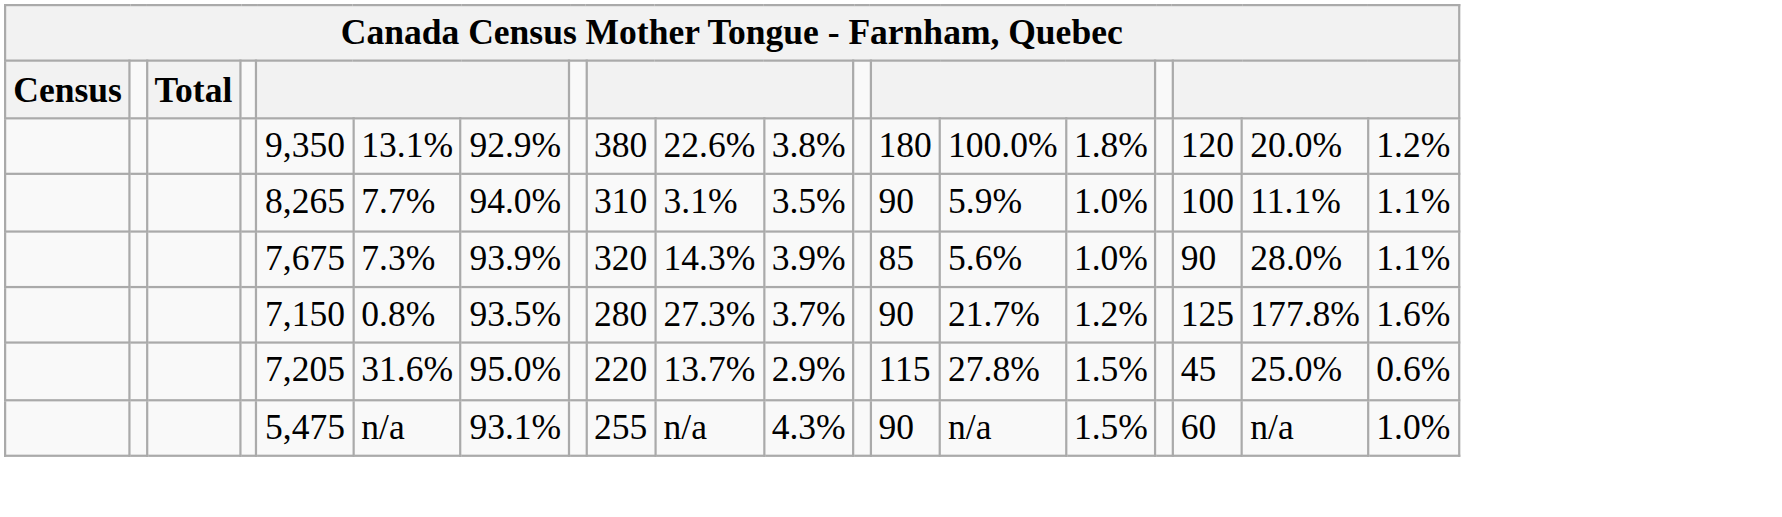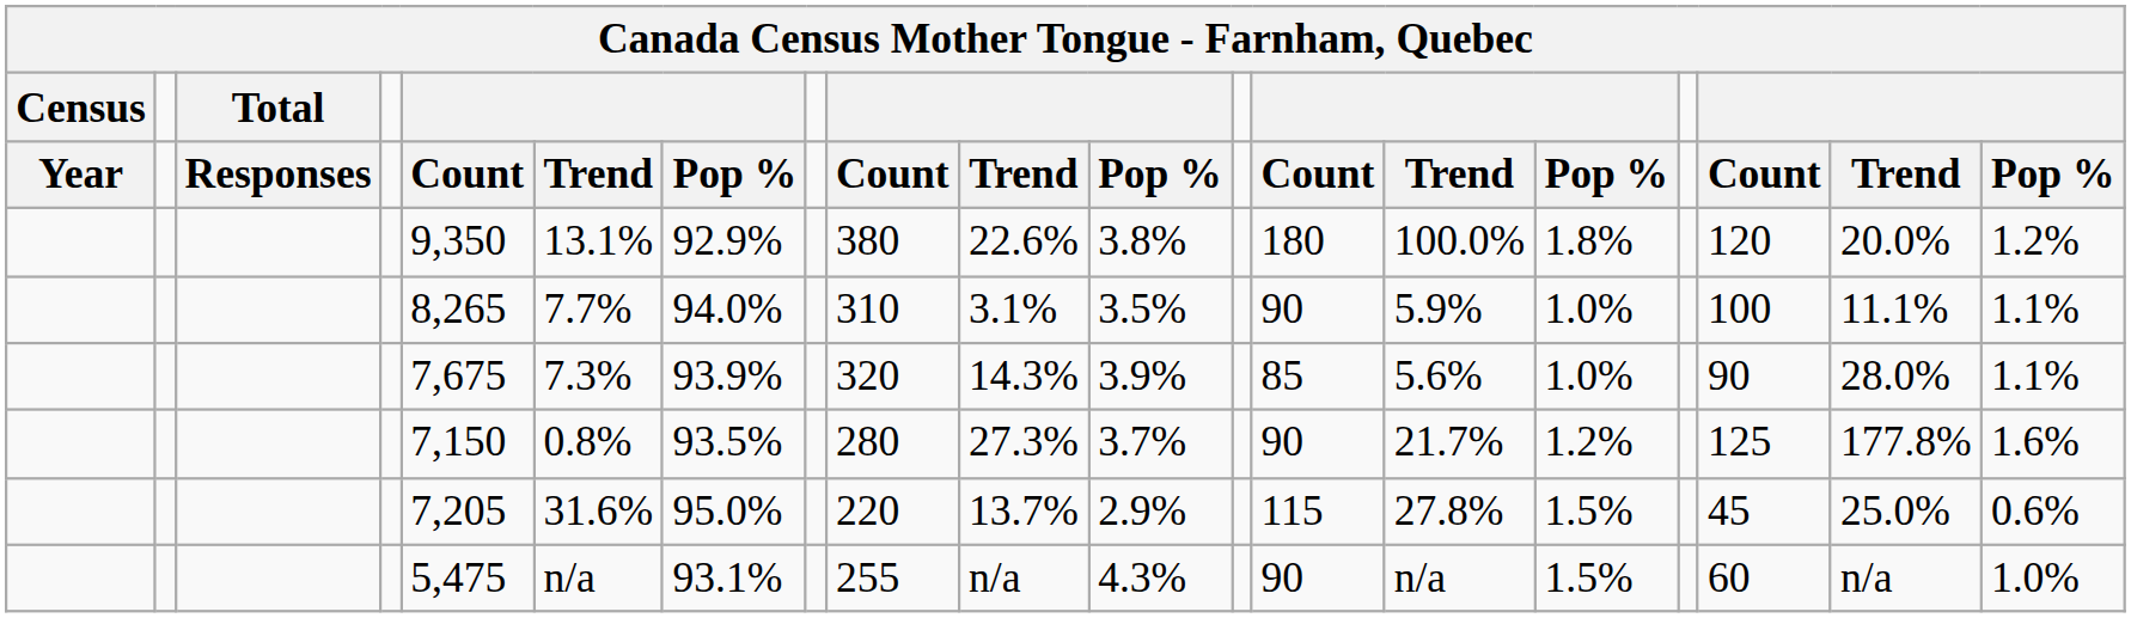 <table class="wikitable">
 <tr>
 <th colspan="19">Canada Census Mother Tongue - Farnham, Quebec</th>
 </tr>
 <tr>
 <th>Census</th>
 <td></td>
 <th>Total</th>
 <td colspan="1"></td>
 <th colspan="3"></th>
 <td colspan="1"></td>
 <th colspan="3"></th>
 <td colspan="1"></td>
 <th colspan="3"></th>
 <td colspan="1"></td>
 <th colspan="3"></th>
+</tr>
+<tr>
+<th>Year</th>
+<td></td>
+<th>Responses</th>
+<td></td>
+<th>Count</th>
+<th>Trend</th>
+<th>Pop %</th>
+<td></td>
+<th>Count</th>
+<th>Trend</th>
+<th>Pop %</th>
+<td></td>
+<th>Count</th>
+<th>Trend</th>
+<th>Pop %</th>
+<td></td>
+<th>Count</th>
+<th>Trend</th>
+<th>Pop %</th>
 </tr>
 <tr>
 <td></td>
 <td></td>
 <td></td>
 <td></td>
 <td>9,350</td>
 <td> 13.1%</td>
 <td>92.9%</td>
 <td></td>
 <td>380</td>
 <td> 22.6%</td>
 <td>3.8%</td>
 <td></td>
 <td>180</td>
 <td> 100.0%</td>
 <td>1.8%</td>
 <td></td>
 <td>120</td>
 <td> 20.0%</td>
 <td>1.2%</td>
 </tr>
 <tr>
 <td></td>
 <td></td>
 <td></td>
 <td></td>
 <td>8,265</td>
 <td> 7.7%</td>
 <td>94.0%</td>
 <td></td>
 <td>310</td>
 <td> 3.1%</td>
 <td>3.5%</td>
 <td></td>
 <td>90</td>
 <td> 5.9%</td>
 <td>1.0%</td>
 <td></td>
 <td>100</td>
 <td> 11.1%</td>
 <td>1.1%</td>
 </tr>
 <tr>
 <td></td>
 <td></td>
 <td></td>
 <td></td>
 <td>7,675</td>
 <td> 7.3%</td>
 <td>93.9%</td>
 <td></td>
 <td>320</td>
 <td> 14.3%</td>
 <td>3.9%</td>
 <td></td>
 <td>85</td>
 <td> 5.6%</td>
 <td>1.0%</td>
 <td></td>
 <td>90</td>
 <td> 28.0%</td>
 <td>1.1%</td>
 </tr>
 <tr>
 <td></td>
 <td></td>
 <td></td>
 <td></td>
 <td>7,150</td>
 <td> 0.8%</td>
 <td>93.5%</td>
 <td></td>
 <td>280</td>
 <td> 27.3%</td>
 <td>3.7%</td>
 <td></td>
 <td>90</td>
 <td> 21.7%</td>
 <td>1.2%</td>
 <td></td>
 <td>125</td>
 <td> 177.8%</td>
 <td>1.6%</td>
 </tr>
 <tr>
 <td></td>
 <td></td>
 <td></td>
 <td></td>
 <td>7,205</td>
 <td> 31.6%</td>
 <td>95.0%</td>
 <td></td>
 <td>220</td>
 <td> 13.7%</td>
 <td>2.9%</td>
 <td></td>
 <td>115</td>
 <td> 27.8%</td>
 <td>1.5%</td>
 <td></td>
 <td>45</td>
 <td> 25.0%</td>
 <td>0.6%</td>
 </tr>
 <tr>
 <td></td>
 <td></td>
 <td></td>
 <td></td>
 <td>5,475</td>
 <td>n/a</td>
 <td>93.1%</td>
 <td></td>
 <td>255</td>
 <td>n/a</td>
 <td>4.3%</td>
 <td></td>
 <td>90</td>
 <td>n/a</td>
 <td>1.5%</td>
 <td></td>
 <td>60</td>
 <td>n/a</td>
 <td>1.0%</td>
 </tr>
 </table>
